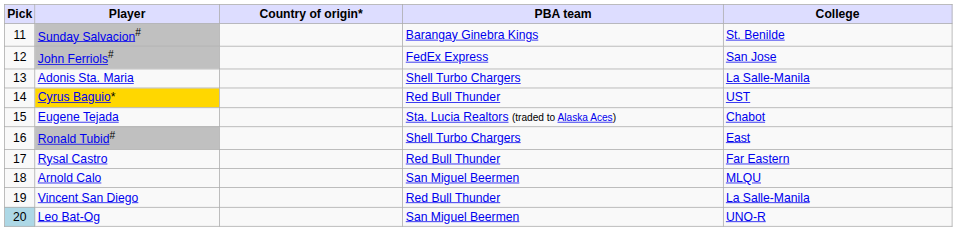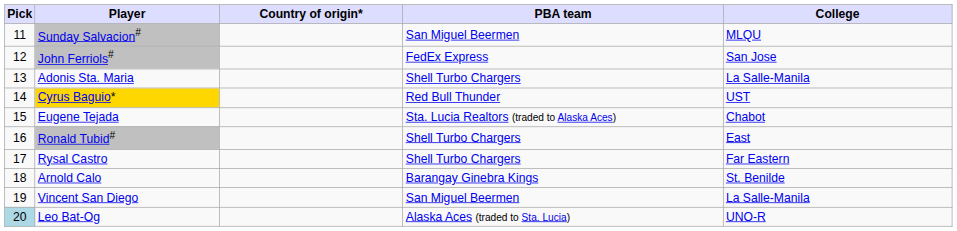 <table class="wikitable">
 <tr>
 <th style="background:#DDDDFF;">Pick</th>
 <th style="background:#DDDDFF;" width="20%">Player</th>
 <th style="background:#DDDDFF;" width="20%">Country of origin*</th>
 <th style="background:#DDDDFF;" width="35%">PBA team</th>
 <th style="background:#DDDDFF;" width="25%">College</th>
 </tr>
 <tr>
 <td align=center>11</td>
 <td bgcolor=silver><a href='#'>Sunday Salvacion</a><sup>#</sup></td>
 <td></td>
-<td><a href='#'>Barangay Ginebra Kings</a></td>
-<td><a href='#'>St. Benilde</a></td>
+<td><a href='#'>San Miguel Beermen</a></td>
+<td><a href='#'>MLQU</a></td>
 </tr>
 <tr>
 <td align=center>12</td>
 <td bgcolor=silver><a href='#'>John Ferriols</a><sup>#</sup></td>
 <td></td>
 <td><a href='#'>FedEx Express</a></td>
 <td><a href='#'>San Jose</a></td>
 </tr>
 <tr>
 <td align=center>13</td>
 <td><a href='#'>Adonis Sta. Maria</a></td>
 <td></td>
 <td><a href='#'>Shell Turbo Chargers</a></td>
 <td><a href='#'>La Salle-Manila</a></td>
 </tr>
 <tr>
 <td align=center>14</td>
 <td bgcolor=gold><a href='#'>Cyrus Baguio</a>*</td>
 <td></td>
 <td><a href='#'>Red Bull Thunder</a></td>
 <td><a href='#'>UST</a></td>
 </tr>
 <tr>
 <td align=center>15</td>
 <td><a href='#'>Eugene Tejada</a></td>
 <td></td>
 <td><a href='#'>Sta. Lucia Realtors</a> <small>(traded to <a href='#'>Alaska Aces</a>)</small></td>
 <td><a href='#'>Chabot</a></td>
 </tr>
 <tr>
 <td align=center>16</td>
 <td bgcolor=silver><a href='#'>Ronald Tubid</a><sup>#</sup></td>
 <td></td>
 <td><a href='#'>Shell Turbo Chargers</a></td>
 <td><a href='#'>East</a></td>
 </tr>
 <tr>
 <td align=center>17</td>
 <td><a href='#'>Rysal Castro</a></td>
 <td></td>
-<td><a href='#'>Red Bull Thunder</a></td>
+<td><a href='#'>Shell Turbo Chargers</a></td>
 <td><a href='#'>Far Eastern</a></td>
 </tr>
 <tr>
 <td align=center>18</td>
 <td><a href='#'>Arnold Calo</a></td>
 <td></td>
-<td><a href='#'>San Miguel Beermen</a></td>
-<td><a href='#'>MLQU</a></td>
+<td><a href='#'>Barangay Ginebra Kings</a></td>
+<td><a href='#'>St. Benilde</a></td>
 </tr>
 <tr>
 <td align=center>19</td>
 <td><a href='#'>Vincent San Diego</a></td>
 <td></td>
-<td><a href='#'>Red Bull Thunder</a></td>
+<td><a href='#'>San Miguel Beermen</a></td>
 <td><a href='#'>La Salle-Manila</a></td>
 </tr>
 <tr>
 <td align=center style="background: lightblue;">20</td>
 <td><a href='#'>Leo Bat-Og</a></td>
 <td></td>
-<td><a href='#'>San Miguel Beermen</a></td>
+<td><a href='#'>Alaska Aces</a> <small> (traded to <a href='#'>Sta. Lucia</a>)</small></td>
 <td><a href='#'>UNO-R</a></td>
 </tr>
 </table>
